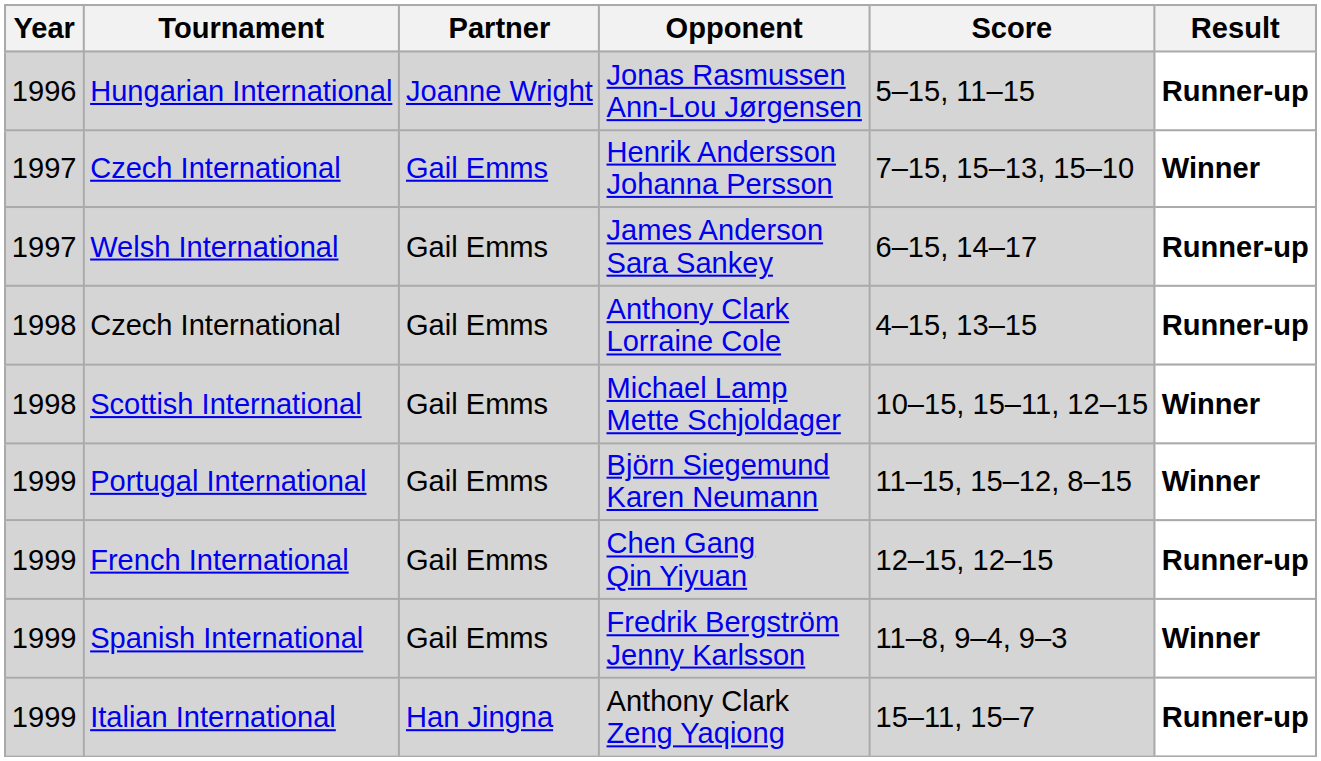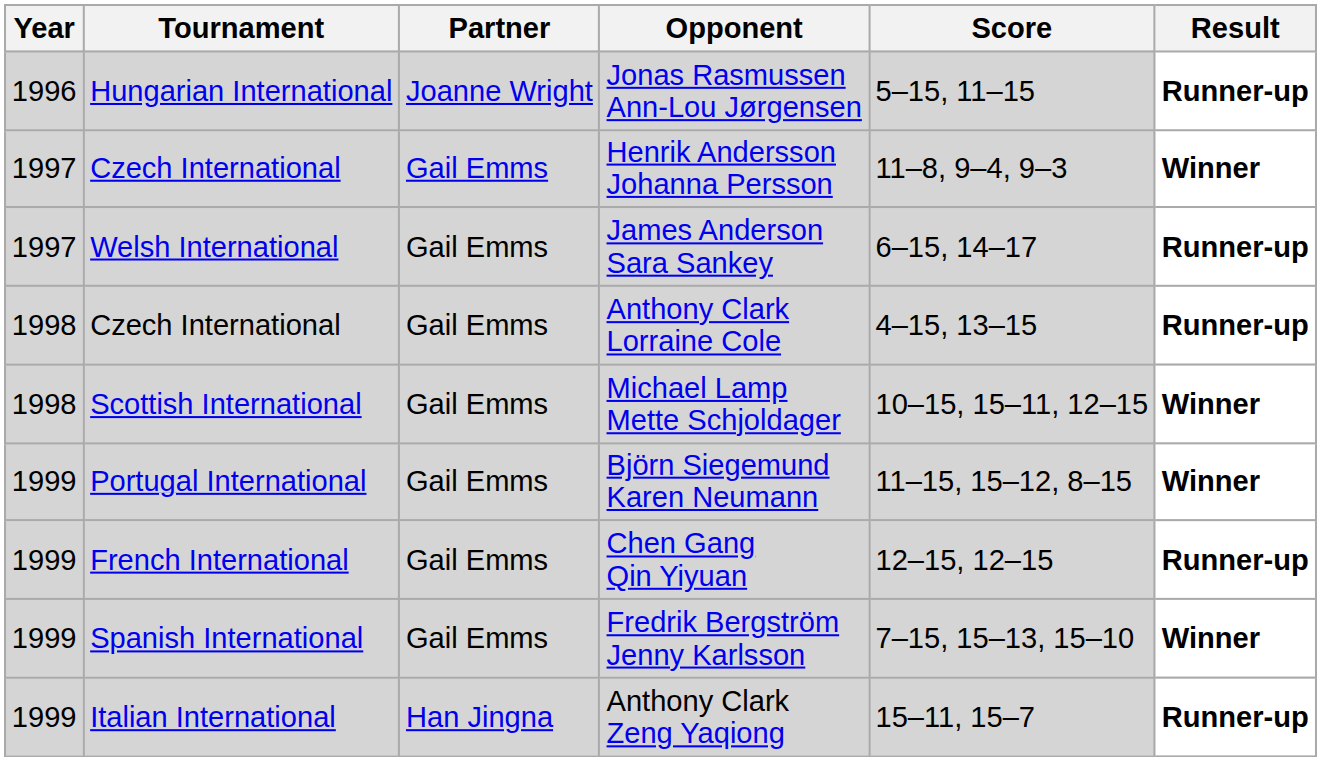 <table class="sortable wikitable" style="font-size: 90%;">
 <tr>
 <th>Year</th>
 <th>Tournament</th>
 <th>Partner</th>
 <th>Opponent</th>
 <th>Score</th>
 <th>Result</th>
 </tr>
 <tr style="background:#D5D5D5">
 <td align="center">1996</td>
 <td align="left"><a href='#'>Hungarian International</a></td>
 <td align="left"> <a href='#'>Joanne Wright</a></td>
 <td align="left"> <a href='#'>Jonas Rasmussen</a> <br>  <a href='#'>Ann-Lou Jørgensen</a></td>
 <td align="left">5–15, 11–15</td>
 <td style="text-align:left; background:white"> <strong>Runner-up</strong></td>
 </tr>
 <tr style="background:#D5D5D5">
 <td align="center">1997</td>
 <td align="left"><a href='#'>Czech International</a></td>
 <td align="left"> <a href='#'>Gail Emms</a></td>
 <td align="left"> <a href='#'>Henrik Andersson</a> <br>  <a href='#'>Johanna Persson</a></td>
-<td align="left">7–15, 15–13, 15–10</td>
+<td align="left">11–8, 9–4, 9–3</td>
 <td style="text-align:left; background:white"> <strong>Winner</strong></td>
 </tr>
 <tr style="background:#D5D5D5">
 <td align="center">1997</td>
 <td align="left"><a href='#'>Welsh International</a></td>
 <td align="left"> Gail Emms</td>
 <td align="left"> <a href='#'>James Anderson</a> <br>  <a href='#'>Sara Sankey</a></td>
 <td align="left">6–15, 14–17</td>
 <td style="text-align:left; background:white"> <strong>Runner-up</strong></td>
 </tr>
 <tr style="background:#D5D5D5">
 <td align="center">1998</td>
 <td align="left">Czech International</td>
 <td align="left"> Gail Emms</td>
 <td align="left"> <a href='#'>Anthony Clark</a> <br>  <a href='#'>Lorraine Cole</a></td>
 <td align="left">4–15, 13–15</td>
 <td style="text-align:left; background:white"> <strong>Runner-up</strong></td>
 </tr>
 <tr style="background:#D5D5D5">
 <td align="center">1998</td>
 <td align="left"><a href='#'>Scottish International</a></td>
 <td align="left"> Gail Emms</td>
 <td align="left"> <a href='#'>Michael Lamp</a> <br>  <a href='#'>Mette Schjoldager</a></td>
 <td align="left">10–15, 15–11, 12–15</td>
 <td style="text-align:left; background:white"> <strong>Winner</strong></td>
 </tr>
 <tr style="background:#D5D5D5">
 <td align="center">1999</td>
 <td align="left"><a href='#'>Portugal International</a></td>
 <td align="left"> Gail Emms</td>
 <td align="left"> <a href='#'>Björn Siegemund</a> <br>  <a href='#'>Karen Neumann</a></td>
 <td align="left">11–15, 15–12, 8–15</td>
 <td style="text-align:left; background:white"> <strong>Winner</strong></td>
 </tr>
 <tr style="background:#D5D5D5">
 <td align="center">1999</td>
 <td align="left"><a href='#'>French International</a></td>
 <td align="left"> Gail Emms</td>
 <td align="left"> <a href='#'>Chen Gang</a> <br>  <a href='#'>Qin Yiyuan</a></td>
 <td align="left">12–15, 12–15</td>
 <td style="text-align:left; background:white"> <strong>Runner-up</strong></td>
 </tr>
 <tr style="background:#D5D5D5">
 <td align="center">1999</td>
 <td align="left"><a href='#'>Spanish International</a></td>
 <td align="left"> Gail Emms</td>
 <td align="left"> <a href='#'>Fredrik Bergström</a> <br>  <a href='#'>Jenny Karlsson</a></td>
-<td align="left">11–8, 9–4, 9–3</td>
+<td align="left">7–15, 15–13, 15–10</td>
 <td style="text-align:left; background:white"> <strong>Winner</strong></td>
 </tr>
 <tr style="background:#D5D5D5">
 <td align="center">1999</td>
 <td align="left"><a href='#'>Italian International</a></td>
 <td align="left"> <a href='#'>Han Jingna</a></td>
 <td align="left"> Anthony Clark <br>  <a href='#'>Zeng Yaqiong</a></td>
 <td align="left">15–11, 15–7</td>
 <td style="text-align:left; background:white"> <strong>Runner-up</strong></td>
 </tr>
 </table>
